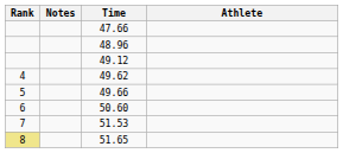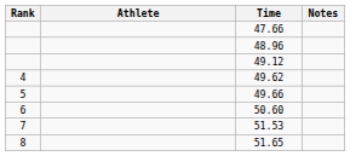 <table class="wikitable" style="text-align:center">
 <tr>
 <th width=40>Rank</th>
+<th width=250>Athlete</th>
+<th width=80>Time</th>
 <th width=50>Notes</th>
-<th width=80>Time</th>
-<th width=250>Athlete</th>
 </tr>
 <tr>
 <td></td>
+<td align=left></td>
+<td>47.66</td>
 <td></td>
-<td>47.66</td>
-<td align=left></td>
 </tr>
 <tr>
 <td></td>
+<td align=left></td>
+<td>48.96</td>
 <td></td>
-<td>48.96</td>
-<td align=left></td>
 </tr>
 <tr>
 <td></td>
+<td align=left></td>
+<td>49.12</td>
 <td></td>
-<td>49.12</td>
-<td align=left></td>
 </tr>
 <tr>
 <td>4</td>
+<td align=left></td>
+<td>49.62</td>
 <td></td>
-<td>49.62</td>
-<td align=left></td>
 </tr>
 <tr>
 <td>5</td>
+<td align=left></td>
+<td>49.66</td>
 <td></td>
-<td>49.66</td>
-<td align=left></td>
 </tr>
 <tr>
 <td>6</td>
+<td align=left></td>
+<td>50.60</td>
 <td></td>
-<td>50.60</td>
-<td align=left></td>
 </tr>
 <tr>
 <td>7</td>
+<td align=left></td>
+<td>51.53</td>
 <td></td>
-<td>51.53</td>
-<td align=left></td>
 </tr>
 <tr>
-<td style="background: khaki;">8</td>
+<td>8</td>
+<td align=left></td>
+<td>51.65</td>
 <td></td>
-<td>51.65</td>
-<td align=left></td>
 </tr>
 </table>
